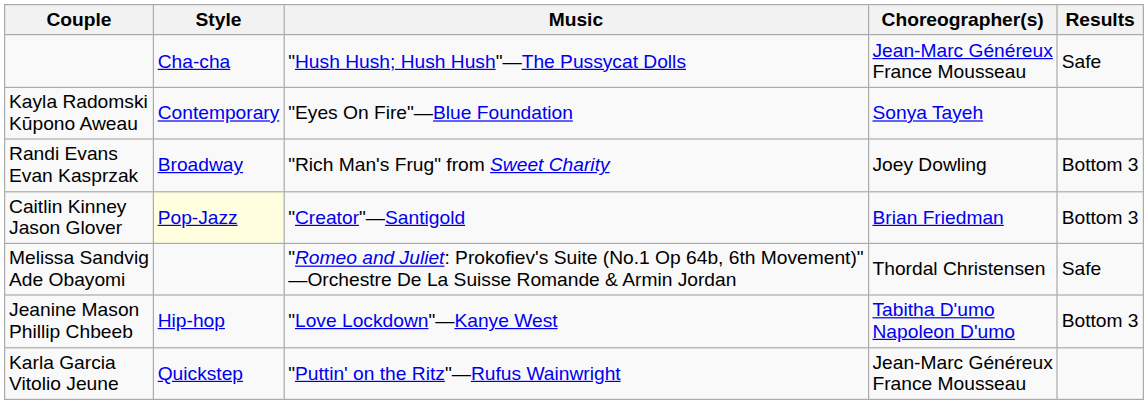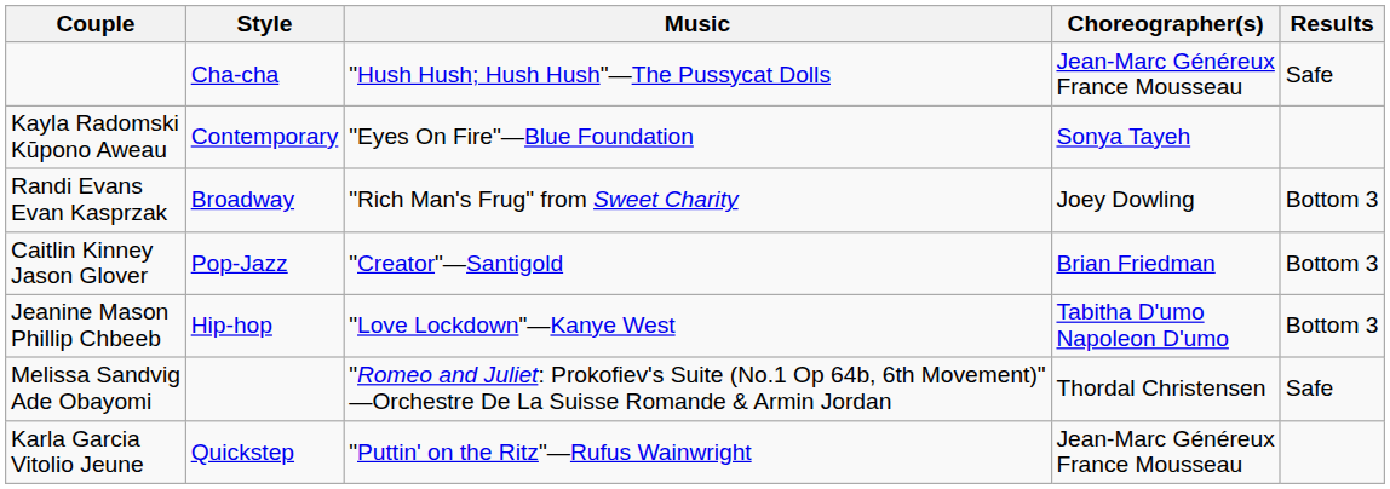 <table class="wikitable">
 <tr>
 <th>Couple</th>
 <th>Style</th>
 <th>Music</th>
 <th>Choreographer(s)</th>
 <th>Results</th>
 </tr>
 <tr>
 <td></td>
 <td><a href='#'>Cha-cha</a></td>
 <td>"<a href='#'>Hush Hush; Hush Hush</a>"—<a href='#'>The Pussycat Dolls</a></td>
 <td><a href='#'>Jean-Marc Généreux</a><br>France Mousseau</td>
 <td>Safe</td>
 </tr>
 <tr>
 <td>Kayla Radomski<br>Kūpono Aweau</td>
 <td><a href='#'>Contemporary</a></td>
 <td>"Eyes On Fire"—<a href='#'>Blue Foundation</a></td>
 <td><a href='#'>Sonya Tayeh</a></td>
 <td></td>
 </tr>
 <tr>
 <td>Randi Evans<br>Evan Kasprzak</td>
 <td><a href='#'>Broadway</a></td>
 <td>"Rich Man's Frug" from <em><a href='#'>Sweet Charity</a></em></td>
 <td>Joey Dowling</td>
 <td>Bottom 3</td>
 </tr>
 <tr>
 <td>Caitlin Kinney<br>Jason Glover</td>
-<td style="background: lightyellow;"><a href='#'>Pop-Jazz</a></td>
+<td><a href='#'>Pop-Jazz</a></td>
 <td>"<a href='#'>Creator</a>"—<a href='#'>Santigold</a></td>
 <td><a href='#'>Brian Friedman</a></td>
+<td>Bottom 3</td>
+</tr>
+<tr>
+<td>Jeanine Mason<br>Phillip Chbeeb</td>
+<td><a href='#'>Hip-hop</a></td>
+<td>"<a href='#'>Love Lockdown</a>"—<a href='#'>Kanye West</a></td>
+<td><a href='#'>Tabitha D'umo</a><br><a href='#'>Napoleon D'umo</a></td>
 <td>Bottom 3</td>
 </tr>
 <tr>
 <td>Melissa Sandvig<br>Ade Obayomi</td>
 <td></td>
 <td>"<em><a href='#'>Romeo and Juliet</a></em>: Prokofiev's Suite (No.1 Op 64b, 6th Movement)"<br>—Orchestre De La Suisse Romande & Armin Jordan</td>
 <td>Thordal Christensen</td>
 <td>Safe</td>
 </tr>
 <tr>
-<td>Jeanine Mason<br>Phillip Chbeeb</td>
-<td><a href='#'>Hip-hop</a></td>
-<td>"<a href='#'>Love Lockdown</a>"—<a href='#'>Kanye West</a></td>
-<td><a href='#'>Tabitha D'umo</a><br><a href='#'>Napoleon D'umo</a></td>
-<td>Bottom 3</td>
-</tr>
-<tr>
 <td>Karla Garcia<br>Vitolio Jeune</td>
 <td><a href='#'>Quickstep</a></td>
 <td>"<a href='#'>Puttin' on the Ritz</a>"—<a href='#'>Rufus Wainwright</a></td>
 <td>Jean-Marc Généreux<br>France Mousseau</td>
 <td></td>
 </tr>
 </table>
